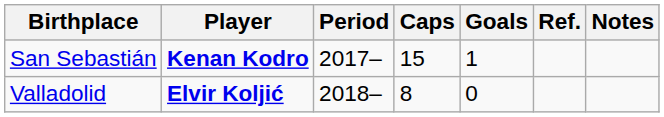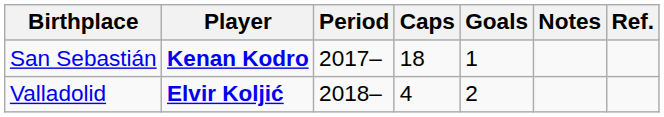 <table class="wikitable sortable">
 <tr>
 <th>Birthplace</th>
 <th>Player</th>
 <th>Period</th>
 <th>Caps</th>
 <th>Goals</th>
+<th>Notes</th>
 <th>Ref.</th>
-<th>Notes</th>
 </tr>
 <tr>
 <td><a href='#'>San Sebastián</a></td>
 <td><strong><a href='#'>Kenan Kodro</a></strong></td>
 <td>2017–</td>
-<td>15</td>
+<td>18</td>
 <td>1</td>
 <td></td>
 <td></td>
 </tr>
 <tr>
 <td><a href='#'>Valladolid</a></td>
 <td><strong><a href='#'>Elvir Koljić</a></strong></td>
 <td>2018–</td>
-<td>8</td>
-<td>0</td>
+<td>4</td>
+<td>2</td>
 <td></td>
 <td></td>
 </tr>
 </table>
